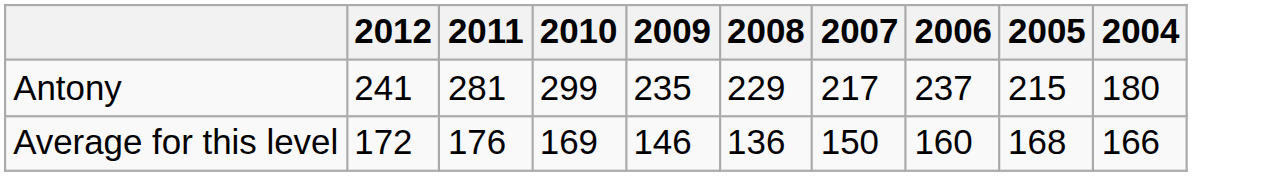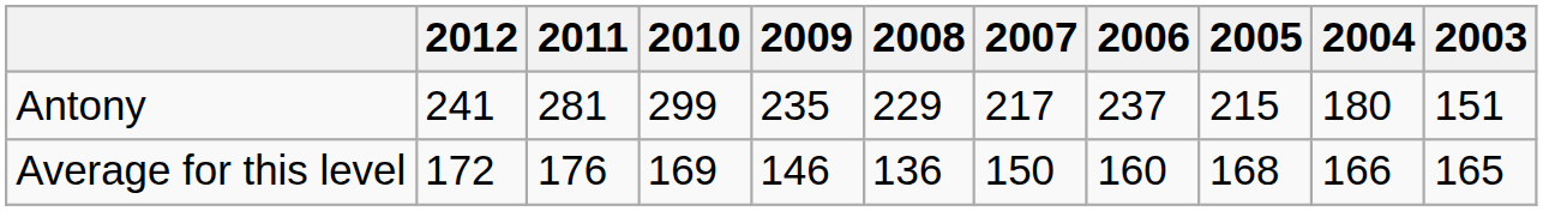 <table class="wikitable">
 <tr>
 <th></th>
 <th>2012</th>
 <th>2011</th>
 <th>2010</th>
 <th>2009</th>
 <th>2008</th>
 <th>2007</th>
 <th>2006</th>
 <th>2005</th>
 <th>2004</th>
+<th>2003</th>
 </tr>
 <tr>
 <td>Antony</td>
 <td>241</td>
 <td>281</td>
 <td>299</td>
 <td>235</td>
 <td>229</td>
 <td>217</td>
 <td>237</td>
 <td>215</td>
 <td>180</td>
+<td>151</td>
 </tr>
 <tr>
 <td>Average for this level</td>
 <td>172</td>
 <td>176</td>
 <td>169</td>
 <td>146</td>
 <td>136</td>
 <td>150</td>
 <td>160</td>
 <td>168</td>
 <td>166</td>
+<td>165</td>
 </tr>
 </table>
